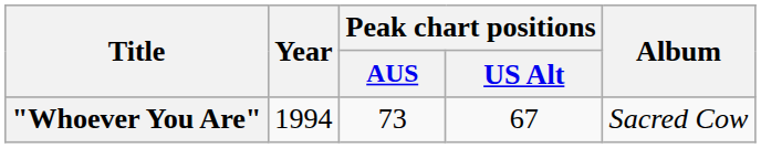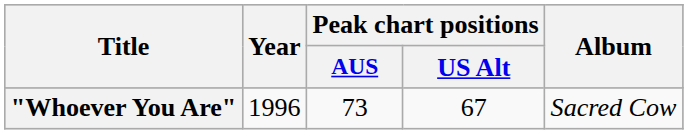 <table class="wikitable plainrowheaders" style="text-align:center;">
 <tr>
 <th scope="col" rowspan="2">Title</th>
 <th scope="col" rowspan="2">Year</th>
 <th colspan="2" scope="col">Peak chart positions</th>
 <th scope="col" rowspan="2">Album</th>
 </tr>
 <tr>
 <th scope="col" style="font-size:90%;"><a href='#'>AUS</a><br></th>
 <th><a href='#'>US Alt</a><br></th>
 </tr>
 <tr>
 <th scope="row">"Whoever You Are"</th>
-<td>1994</td>
+<td>1996</td>
 <td>73</td>
 <td>67</td>
 <td><em>Sacred Cow</em></td>
 </tr>
 </table>
